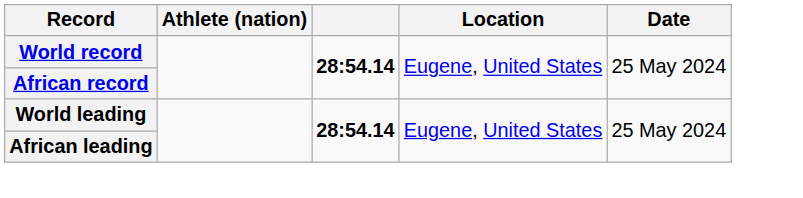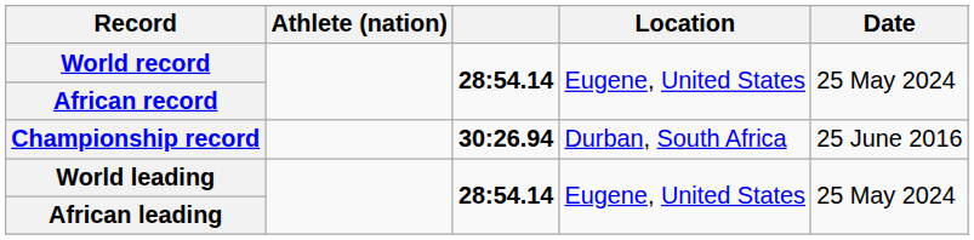 <table class="wikitable">
 <tr>
 <th scope="col">Record</th>
 <th scope="col">Athlete (nation)</th>
 <th scope="col"></th>
 <th scope="col">Location</th>
 <th scope="col">Date</th>
 </tr>
 <tr>
 <th scope="row"><a href='#'>World record</a></th>
 <td rowspan="2"></td>
 <td rowspan="2" align="center"><strong>28:54.14</strong></td>
 <td rowspan="2"><a href='#'>Eugene</a>, <a href='#'>United States</a></td>
 <td rowspan="2">25 May 2024</td>
 </tr>
 <tr>
 <th scope="row"><a href='#'>African record</a></th>
 </tr>
 <tr>
+<th><a href='#'>Championship record</a></th>
+<td></td>
+<td align="center"><strong>30:26.94</strong></td>
+<td><a href='#'>Durban</a>, <a href='#'>South Africa</a></td>
+<td>25 June 2016</td>
+</tr>
+<tr>
 <th scope="row">World leading</th>
 <td rowspan="2"></td>
 <td rowspan="2" align="center"><strong>28:54.14</strong></td>
 <td rowspan="2"><a href='#'>Eugene</a>, <a href='#'>United States</a></td>
 <td rowspan="2">25 May 2024</td>
 </tr>
 <tr>
 <th scope="row">African leading</th>
 </tr>
 </table>
